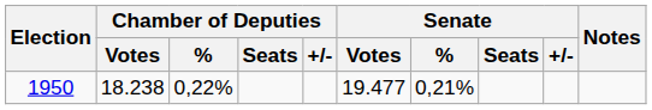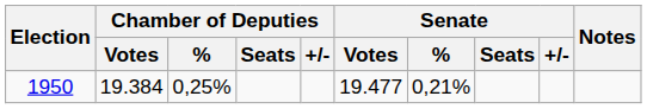 <table class="wikitable" style="text-align:center">
 <tr>
 <th rowspan="2">Election</th>
 <th colspan="4">Chamber of Deputies</th>
 <th colspan="4">Senate</th>
 <th rowspan="2">Notes</th>
 </tr>
 <tr>
 <th>Votes</th>
 <th>%</th>
 <th>Seats</th>
 <th>+/-</th>
 <th>Votes</th>
 <th>%</th>
 <th>Seats</th>
 <th>+/-</th>
 </tr>
 <tr>
 <td><a href='#'>1950</a></td>
-<td>18.238</td>
-<td>0,22%</td>
+<td>19.384</td>
+<td>0,25%</td>
 <td></td>
 <td></td>
 <td>19.477</td>
 <td>0,21%</td>
 <td></td>
 <td></td>
 <td></td>
 </tr>
 </table>
